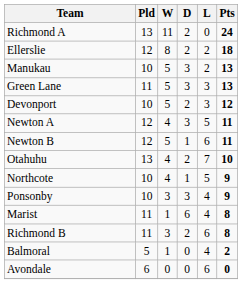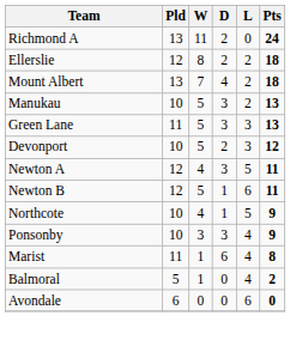 <table class="wikitable" style="text-align:center;">
 <tr>
 <th width=175>Team</th>
 <th width=20 abbr="Played">Pld</th>
 <th width=20 abbr="Won">W</th>
 <th width=20 abbr="Drawn">D</th>
 <th width=20 abbr="Lost">L</th>
 <th width=20 abbr="Points">Pts</th>
 </tr>
 <tr>
 <td style="text-align:left;">Richmond A</td>
 <td>13</td>
 <td>11</td>
 <td>2</td>
 <td>0</td>
 <td><strong>24</strong></td>
 </tr>
 <tr>
 <td style="text-align:left;">Ellerslie</td>
 <td>12</td>
 <td>8</td>
 <td>2</td>
+<td>2</td>
+<td><strong>18</strong></td>
+</tr>
+<tr>
+<td style="text-align:left;">Mount Albert</td>
+<td>13</td>
+<td>7</td>
+<td>4</td>
 <td>2</td>
 <td><strong>18</strong></td>
 </tr>
 <tr>
 <td style="text-align:left;">Manukau</td>
 <td>10</td>
 <td>5</td>
 <td>3</td>
 <td>2</td>
 <td><strong>13</strong></td>
 </tr>
 <tr>
 <td style="text-align:left;">Green Lane</td>
 <td>11</td>
 <td>5</td>
 <td>3</td>
 <td>3</td>
 <td><strong>13</strong></td>
 </tr>
 <tr>
 <td style="text-align:left;">Devonport</td>
 <td>10</td>
 <td>5</td>
 <td>2</td>
 <td>3</td>
 <td><strong>12</strong></td>
 </tr>
 <tr>
 <td style="text-align:left;">Newton A</td>
 <td>12</td>
 <td>4</td>
 <td>3</td>
 <td>5</td>
 <td><strong>11</strong></td>
 </tr>
 <tr>
 <td style="text-align:left;">Newton B</td>
 <td>12</td>
 <td>5</td>
 <td>1</td>
 <td>6</td>
 <td><strong>11</strong></td>
 </tr>
 <tr>
-<td style="text-align:left;">Otahuhu</td>
-<td>13</td>
-<td>4</td>
-<td>2</td>
-<td>7</td>
-<td><strong>10</strong></td>
-</tr>
-<tr>
 <td style="text-align:left;">Northcote</td>
 <td>10</td>
 <td>4</td>
 <td>1</td>
 <td>5</td>
 <td><strong>9</strong></td>
 </tr>
 <tr>
 <td style="text-align:left;">Ponsonby</td>
 <td>10</td>
 <td>3</td>
 <td>3</td>
 <td>4</td>
 <td><strong>9</strong></td>
 </tr>
 <tr>
 <td style="text-align:left;">Marist</td>
 <td>11</td>
 <td>1</td>
 <td>6</td>
 <td>4</td>
 <td><strong>8</strong></td>
 </tr>
 <tr>
-<td style="text-align:left;">Richmond B</td>
-<td>11</td>
-<td>3</td>
-<td>2</td>
-<td>6</td>
-<td><strong>8</strong></td>
-</tr>
-<tr>
 <td style="text-align:left;">Balmoral</td>
 <td>5</td>
 <td>1</td>
 <td>0</td>
 <td>4</td>
 <td><strong>2</strong></td>
 </tr>
 <tr>
 <td style="text-align:left;">Avondale</td>
 <td>6</td>
 <td>0</td>
 <td>0</td>
 <td>6</td>
 <td><strong>0</strong></td>
 </tr>
 <tr>
 </tr>
 </table>
